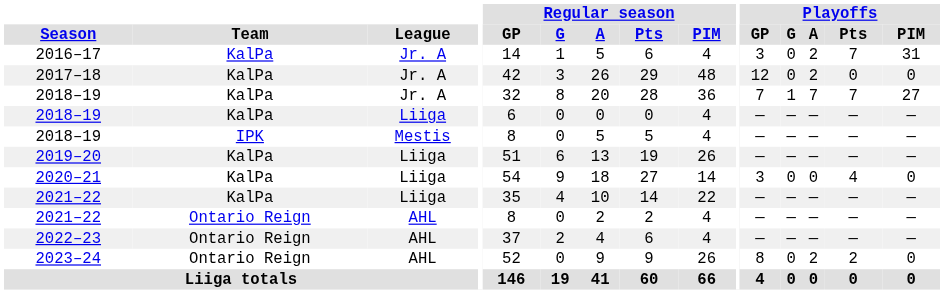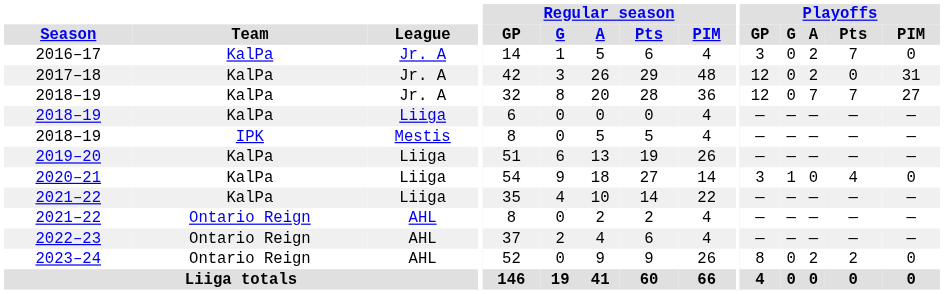 <table border="0" cellpadding="1" cellspacing="0" style="text-align:center; width:60em">
 <tr bgcolor="#e0e0e0">
 <th colspan="3" bgcolor="#ffffff"></th>
 <th rowspan="99" bgcolor="#ffffff"></th>
 <th colspan="5"><a href='#'>Regular season</a></th>
 <th rowspan="99" bgcolor="#ffffff"></th>
 <th colspan="5"><a href='#'>Playoffs</a></th>
 </tr>
 <tr bgcolor="#e0e0e0">
 <th><a href='#'>Season</a></th>
 <th>Team</th>
 <th>League</th>
 <th>GP</th>
 <th><a href='#'>G</a></th>
 <th><a href='#'>A</a></th>
 <th><a href='#'>Pts</a></th>
 <th><a href='#'>PIM</a></th>
 <th>GP</th>
 <th>G</th>
 <th>A</th>
 <th>Pts</th>
 <th>PIM</th>
 </tr>
 <tr ALIGN="center">
 <td>2016–17</td>
 <td><a href='#'>KalPa</a></td>
 <td><a href='#'>Jr. A</a></td>
 <td>14</td>
 <td>1</td>
 <td>5</td>
 <td>6</td>
 <td>4</td>
 <td>3</td>
 <td>0</td>
 <td>2</td>
 <td>7</td>
-<td>31</td>
+<td>0</td>
 </tr>
 <tr ALIGN="center" bgcolor="f0f0f0">
 <td>2017–18</td>
 <td>KalPa</td>
 <td>Jr. A</td>
 <td>42</td>
 <td>3</td>
 <td>26</td>
 <td>29</td>
 <td>48</td>
 <td>12</td>
 <td>0</td>
 <td>2</td>
 <td>0</td>
-<td>0</td>
+<td>31</td>
 </tr>
 <tr ALIGN="center">
 <td>2018–19</td>
 <td>KalPa</td>
 <td>Jr. A</td>
 <td>32</td>
 <td>8</td>
 <td>20</td>
 <td>28</td>
 <td>36</td>
-<td>7</td>
-<td>1</td>
+<td>12</td>
+<td>0</td>
 <td>7</td>
 <td>7</td>
 <td>27</td>
 </tr>
 <tr ALIGN="center" bgcolor="f0f0f0">
 <td><a href='#'>2018–19</a></td>
 <td>KalPa</td>
 <td><a href='#'>Liiga</a></td>
 <td>6</td>
 <td>0</td>
 <td>0</td>
 <td>0</td>
 <td>4</td>
 <td>—</td>
 <td>—</td>
 <td>—</td>
 <td>—</td>
 <td>—</td>
 </tr>
 <tr ALIGN="center">
 <td>2018–19</td>
 <td><a href='#'>IPK</a></td>
 <td><a href='#'>Mestis</a></td>
 <td>8</td>
 <td>0</td>
 <td>5</td>
 <td>5</td>
 <td>4</td>
 <td>—</td>
 <td>—</td>
 <td>—</td>
 <td>—</td>
 <td>—</td>
 </tr>
 <tr ALIGN="center" bgcolor="f0f0f0">
 <td><a href='#'>2019–20</a></td>
 <td>KalPa</td>
 <td>Liiga</td>
 <td>51</td>
 <td>6</td>
 <td>13</td>
 <td>19</td>
 <td>26</td>
 <td>—</td>
 <td>—</td>
 <td>—</td>
 <td>—</td>
 <td>—</td>
 </tr>
 <tr ALIGN="center">
 <td><a href='#'>2020–21</a></td>
 <td>KalPa</td>
 <td>Liiga</td>
 <td>54</td>
 <td>9</td>
 <td>18</td>
 <td>27</td>
 <td>14</td>
 <td>3</td>
-<td>0</td>
+<td>1</td>
 <td>0</td>
 <td>4</td>
 <td>0</td>
 </tr>
 <tr ALIGN="center" bgcolor="f0f0f0">
 <td><a href='#'>2021–22</a></td>
 <td>KalPa</td>
 <td>Liiga</td>
 <td>35</td>
 <td>4</td>
 <td>10</td>
 <td>14</td>
 <td>22</td>
 <td>—</td>
 <td>—</td>
 <td>—</td>
 <td>—</td>
 <td>—</td>
 </tr>
 <tr ALIGN="center">
 <td><a href='#'>2021–22</a></td>
 <td><a href='#'>Ontario Reign</a></td>
 <td><a href='#'>AHL</a></td>
 <td>8</td>
 <td>0</td>
 <td>2</td>
 <td>2</td>
 <td>4</td>
 <td>—</td>
 <td>—</td>
 <td>—</td>
 <td>—</td>
 <td>—</td>
 </tr>
 <tr ALIGN="center" bgcolor="f0f0f0">
 <td><a href='#'>2022–23</a></td>
 <td>Ontario Reign</td>
 <td>AHL</td>
 <td>37</td>
 <td>2</td>
 <td>4</td>
 <td>6</td>
 <td>4</td>
 <td>—</td>
 <td>—</td>
 <td>—</td>
 <td>—</td>
 <td>—</td>
 </tr>
 <tr ALIGN="center">
 <td><a href='#'>2023–24</a></td>
 <td>Ontario Reign</td>
 <td>AHL</td>
 <td>52</td>
 <td>0</td>
 <td>9</td>
 <td>9</td>
 <td>26</td>
 <td>8</td>
 <td>0</td>
 <td>2</td>
 <td>2</td>
 <td>0</td>
 </tr>
 <tr ALIGN="center" bgcolor="#e0e0e0">
 <th colspan="3">Liiga totals</th>
 <th>146</th>
 <th>19</th>
 <th>41</th>
 <th>60</th>
 <th>66</th>
 <th>4</th>
 <th>0</th>
 <th>0</th>
 <th>0</th>
 <th>0</th>
 </tr>
 </table>
